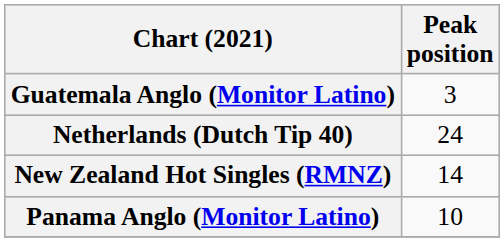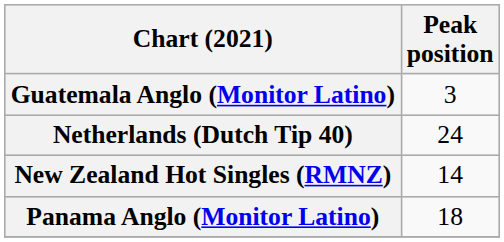 <table class="wikitable sortable plainrowheaders" style="text-align:center">
 <tr>
 <th scope="col">Chart (2021)</th>
 <th scope="col">Peak<br>position</th>
 </tr>
 <tr>
 <th scope="row">Guatemala Anglo (<a href='#'>Monitor Latino</a>)</th>
 <td>3</td>
 </tr>
 <tr>
 <th scope="row">Netherlands (Dutch Tip 40)</th>
 <td>24</td>
 </tr>
 <tr>
 <th scope="row">New Zealand Hot Singles (<a href='#'>RMNZ</a>)</th>
 <td>14</td>
 </tr>
 <tr>
 <th scope="row">Panama Anglo (<a href='#'>Monitor Latino</a>)</th>
-<td>10</td>
+<td>18</td>
 </tr>
 <tr>
 </tr>
 <tr>
 </tr>
 </table>
